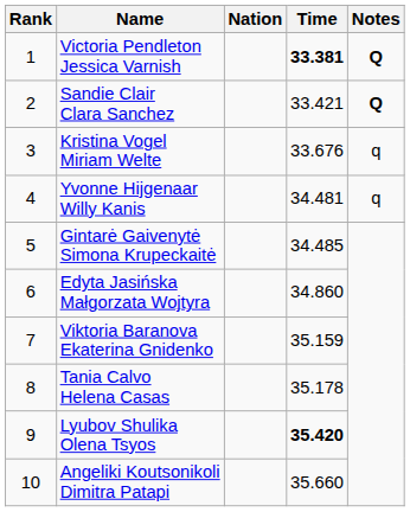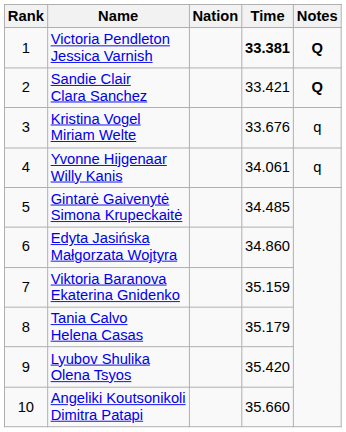 <table class="wikitable sortable" style="text-align:center">
 <tr>
 <th>Rank</th>
 <th>Name</th>
 <th>Nation</th>
 <th>Time</th>
 <th>Notes</th>
 </tr>
 <tr>
 <td>1</td>
 <td align=left><a href='#'>Victoria Pendleton</a><br><a href='#'>Jessica Varnish</a></td>
 <td align=left></td>
 <td><strong>33.381</strong></td>
 <td><strong>Q</strong></td>
 </tr>
 <tr>
 <td>2</td>
 <td align=left><a href='#'>Sandie Clair</a><br><a href='#'>Clara Sanchez</a></td>
 <td align=left></td>
 <td>33.421</td>
 <td><strong>Q</strong></td>
 </tr>
 <tr>
 <td>3</td>
 <td align=left><a href='#'>Kristina Vogel</a><br><a href='#'>Miriam Welte</a></td>
 <td align=left></td>
 <td>33.676</td>
 <td>q</td>
 </tr>
 <tr>
 <td>4</td>
 <td align=left><a href='#'>Yvonne Hijgenaar</a><br><a href='#'>Willy Kanis</a></td>
 <td align=left></td>
-<td>34.481</td>
+<td>34.061</td>
 <td>q</td>
 </tr>
 <tr>
 <td>5</td>
 <td align=left><a href='#'>Gintarė Gaivenytė</a><br><a href='#'>Simona Krupeckaitė</a></td>
 <td align=left></td>
 <td>34.485</td>
 </tr>
 <tr>
 <td>6</td>
 <td align=left><a href='#'>Edyta Jasińska</a><br><a href='#'>Małgorzata Wojtyra</a></td>
 <td align=left></td>
 <td>34.860</td>
 </tr>
 <tr>
 <td>7</td>
 <td align=left><a href='#'>Viktoria Baranova</a><br><a href='#'>Ekaterina Gnidenko</a></td>
 <td align=left></td>
 <td>35.159</td>
 </tr>
 <tr>
 <td>8</td>
 <td align=left><a href='#'>Tania Calvo</a><br><a href='#'>Helena Casas</a></td>
 <td align=left></td>
-<td>35.178</td>
+<td>35.179</td>
 </tr>
 <tr>
 <td>9</td>
 <td align=left><a href='#'>Lyubov Shulika</a><br><a href='#'>Olena Tsyos</a></td>
 <td align=left></td>
-<td><strong>35.420</strong></td>
+<td>35.420</td>
 </tr>
 <tr>
 <td>10</td>
 <td align=left><a href='#'>Angeliki Koutsonikoli</a> <br><a href='#'>Dimitra Patapi</a></td>
 <td align=left></td>
 <td>35.660</td>
 </tr>
 </table>
